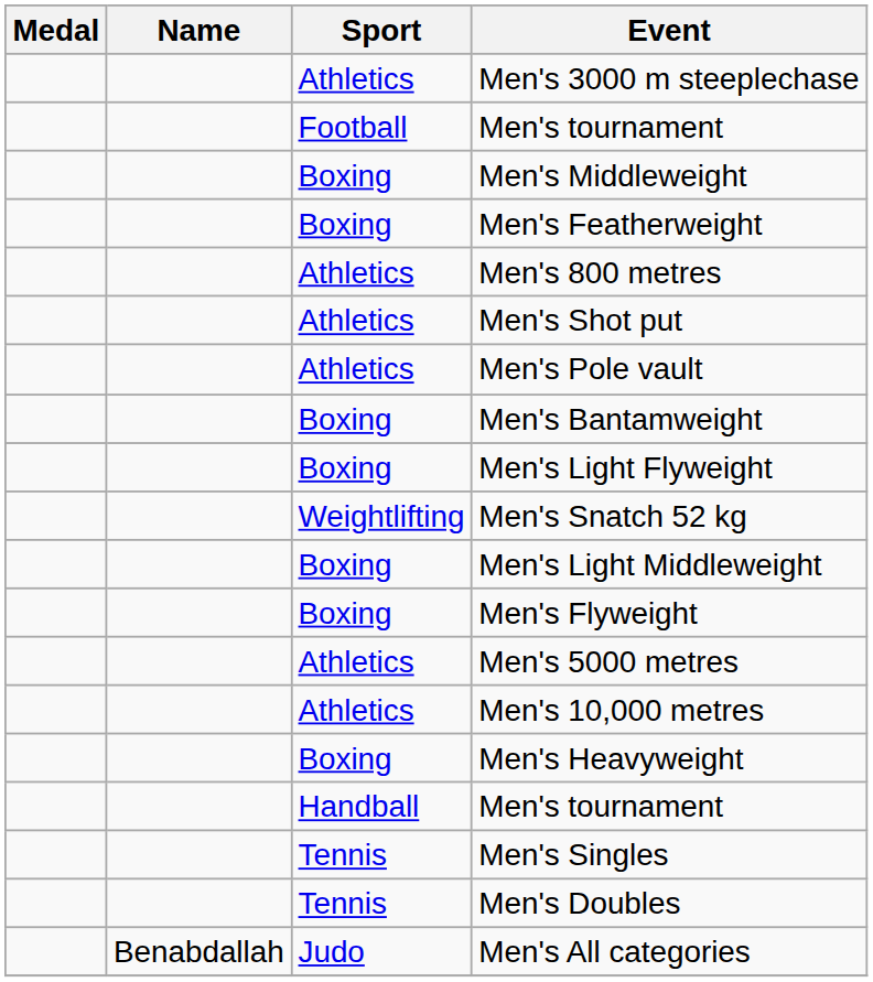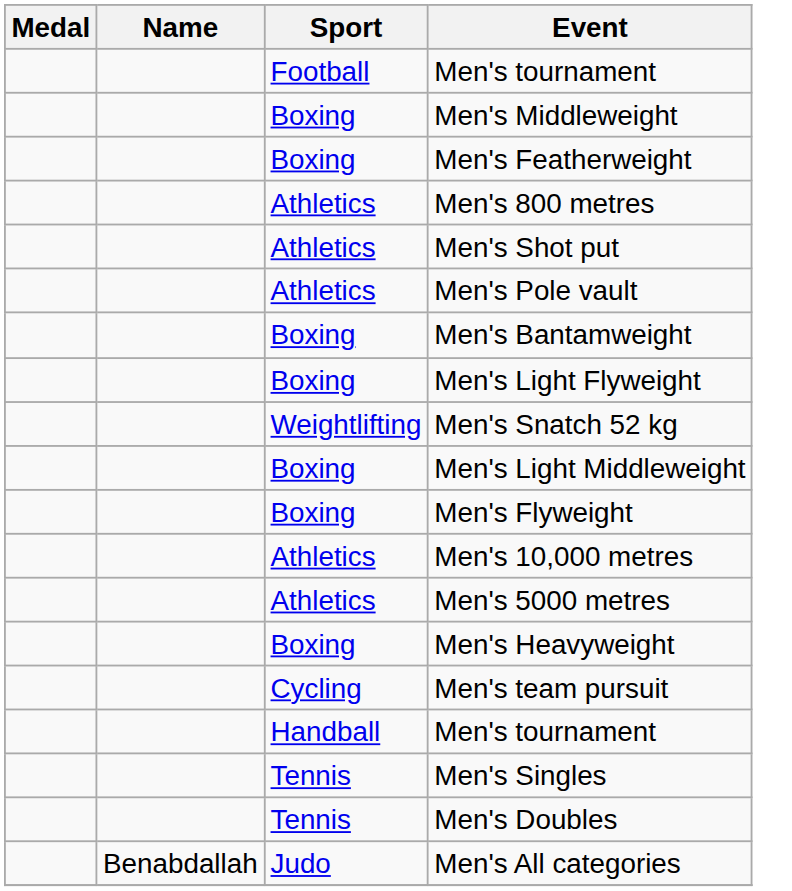 <table class="wikitable sortable" style="font-size:95%">
 <tr>
 <th>Medal</th>
 <th>Name</th>
 <th>Sport</th>
 <th>Event</th>
-</tr>
-<tr>
-<td></td>
-<td></td>
-<td><a href='#'>Athletics</a></td>
-<td>Men's 3000 m steeplechase</td>
 </tr>
 <tr>
 <td></td>
 <td></td>
 <td><a href='#'>Football</a></td>
 <td>Men's tournament</td>
 </tr>
 <tr>
 <td></td>
 <td></td>
 <td><a href='#'>Boxing</a></td>
 <td>Men's Middleweight</td>
 </tr>
 <tr>
 <td></td>
 <td></td>
 <td><a href='#'>Boxing</a></td>
 <td>Men's Featherweight</td>
 </tr>
 <tr>
 <td></td>
 <td></td>
 <td><a href='#'>Athletics</a></td>
 <td>Men's 800 metres</td>
 </tr>
 <tr>
 <td></td>
 <td></td>
 <td><a href='#'>Athletics</a></td>
 <td>Men's Shot put</td>
 </tr>
 <tr>
 <td></td>
 <td></td>
 <td><a href='#'>Athletics</a></td>
 <td>Men's Pole vault</td>
 </tr>
 <tr>
 <td></td>
 <td></td>
 <td><a href='#'>Boxing</a></td>
 <td>Men's Bantamweight</td>
 </tr>
 <tr>
 <td></td>
 <td></td>
 <td><a href='#'>Boxing</a></td>
 <td>Men's Light Flyweight</td>
 </tr>
 <tr>
 <td></td>
 <td></td>
 <td><a href='#'>Weightlifting</a></td>
 <td>Men's Snatch 52 kg</td>
 </tr>
 <tr>
 <td></td>
 <td></td>
 <td><a href='#'>Boxing</a></td>
 <td>Men's Light Middleweight</td>
 </tr>
 <tr>
 <td></td>
 <td></td>
 <td><a href='#'>Boxing</a></td>
 <td>Men's Flyweight</td>
 </tr>
 <tr>
 <td></td>
 <td></td>
 <td><a href='#'>Athletics</a></td>
-<td>Men's 5000 metres</td>
+<td>Men's 10,000 metres</td>
 </tr>
 <tr>
 <td></td>
 <td></td>
 <td><a href='#'>Athletics</a></td>
-<td>Men's 10,000 metres</td>
+<td>Men's 5000 metres</td>
 </tr>
 <tr>
 <td></td>
 <td></td>
 <td><a href='#'>Boxing</a></td>
 <td>Men's Heavyweight</td>
+</tr>
+<tr>
+<td></td>
+<td></td>
+<td><a href='#'>Cycling</a></td>
+<td>Men's team pursuit</td>
 </tr>
 <tr>
 <td></td>
 <td></td>
 <td><a href='#'>Handball</a></td>
 <td>Men's tournament</td>
 </tr>
 <tr>
 <td></td>
 <td></td>
 <td><a href='#'>Tennis</a></td>
 <td>Men's Singles</td>
 </tr>
 <tr>
 <td></td>
 <td><br></td>
 <td><a href='#'>Tennis</a></td>
 <td>Men's Doubles</td>
 </tr>
 <tr>
 <td></td>
 <td>Benabdallah</td>
 <td><a href='#'>Judo</a></td>
 <td>Men's All categories</td>
 </tr>
 <tr>
 </tr>
 </table>
